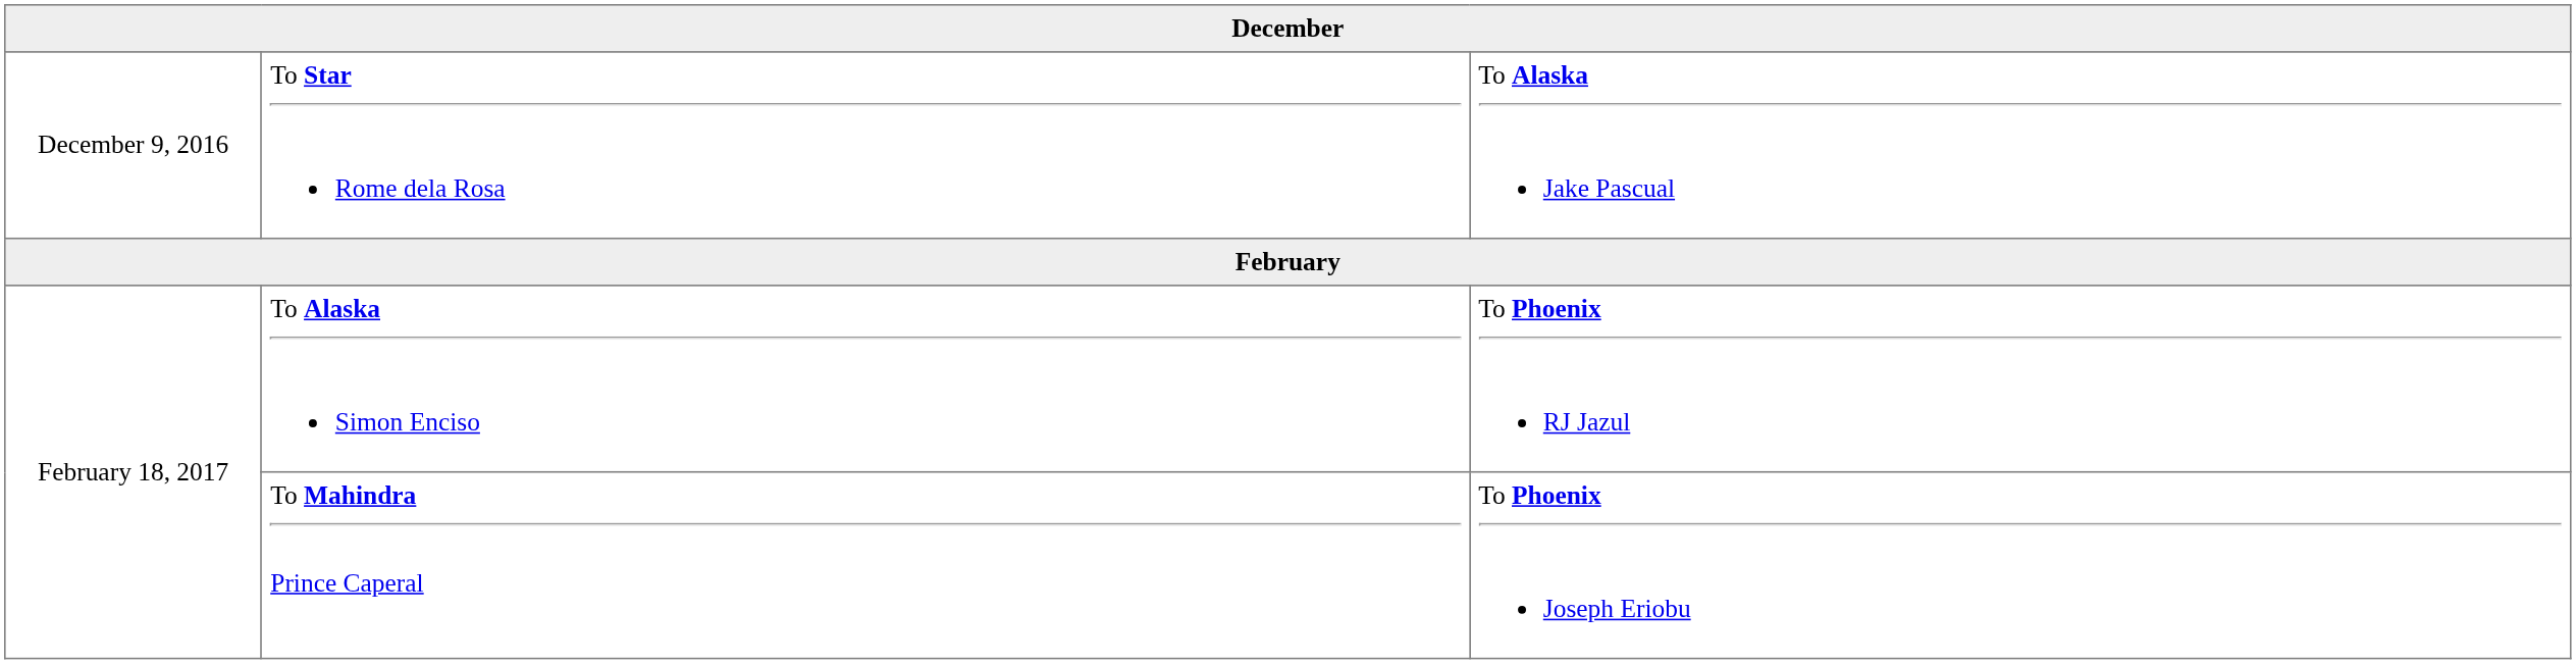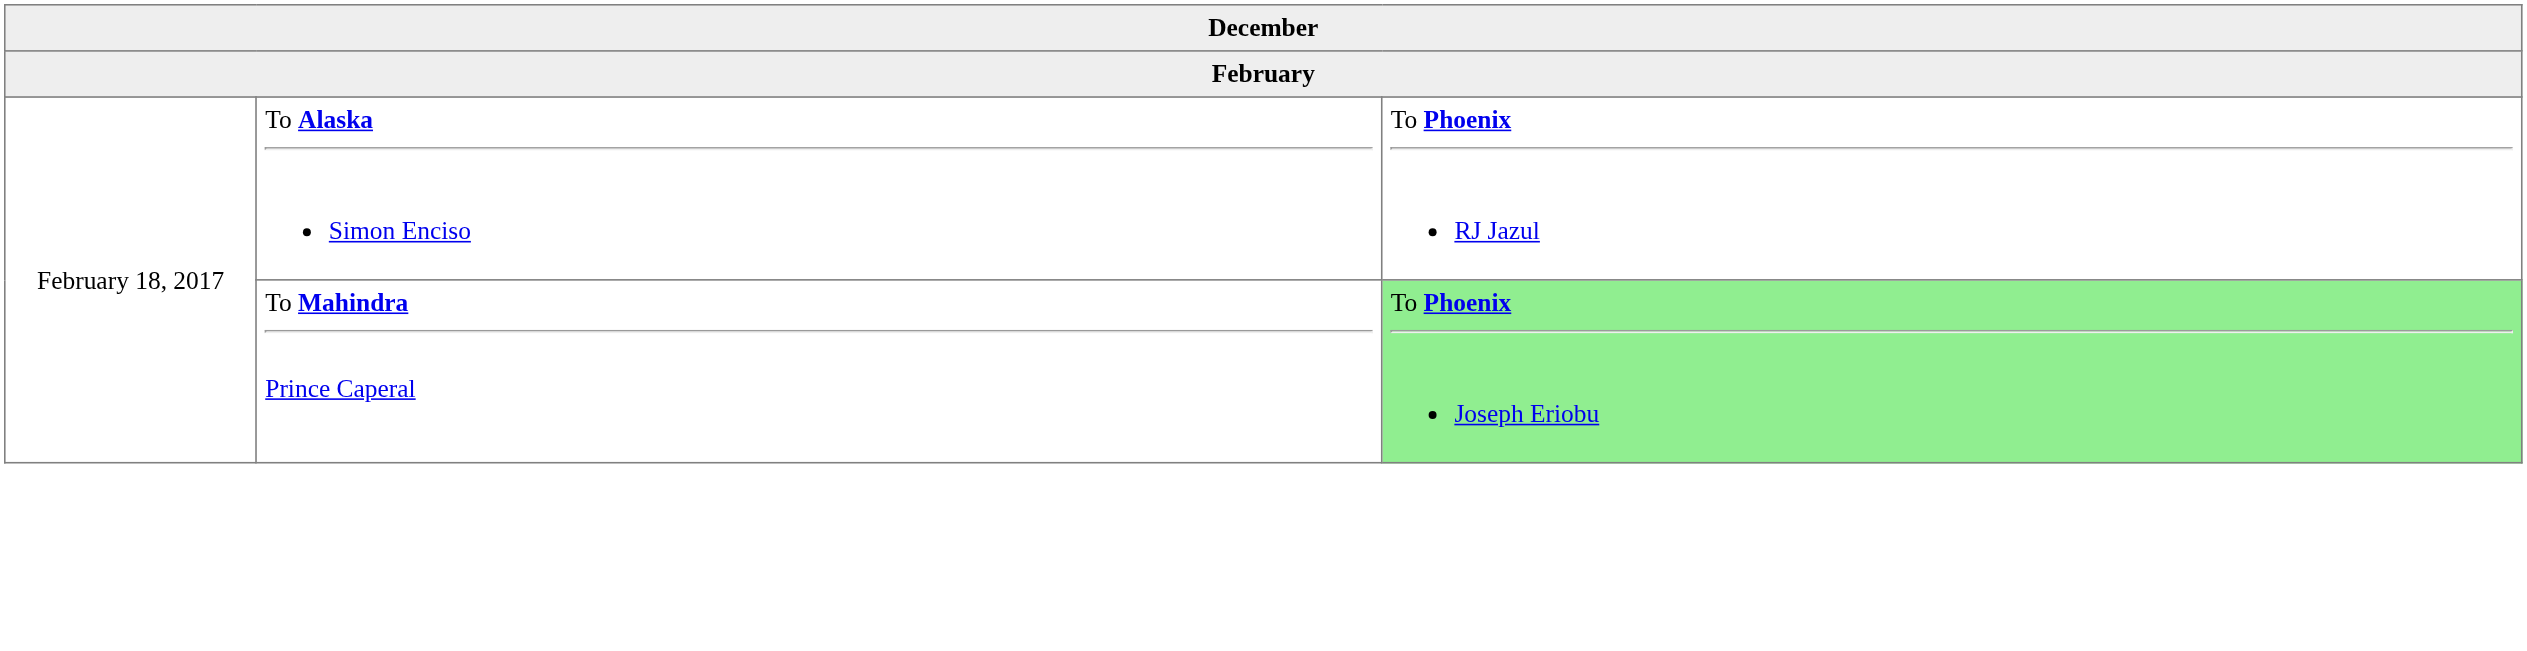 <table border="1" style="border-collapse:collapse; text-align:center; width:100%;"  cellpadding="5">
 <tr style="background:#eee;">
 <th colspan=3>December</th>
-</tr>
-<tr>
-<td style="width:10%;">December 9, 2016</td>
-<td align=left valign=top>To <strong><a href='#'>Star</a></strong><hr><br><ul><li><a href='#'>Rome dela Rosa</a></li></ul></td>
-<td align=left valign=top>To <strong><a href='#'>Alaska</a></strong><hr><br><ul><li><a href='#'>Jake Pascual</a></li></ul></td>
 </tr>
 <tr style="background:#eee;">
 <th colspan=3>February</th>
 </tr>
 <tr>
 <td style="width:10%;" rowspan=2>February 18, 2017</td>
 <td align=left valign=top>To <strong><a href='#'>Alaska</a></strong><hr><br><ul><li><a href='#'>Simon Enciso</a></li></ul></td>
 <td align=left valign=top>To <strong><a href='#'>Phoenix</a></strong><hr><br><ul><li><a href='#'>RJ Jazul</a></li></ul></td>
 </tr>
 <tr>
 <td align=left valign=top>To <strong><a href='#'>Mahindra</a></strong><hr><br><a href='#'>Prince Caperal</a></td>
-<td align=left valign=top>To <strong><a href='#'>Phoenix</a></strong><hr><br><ul><li><a href='#'>Joseph Eriobu</a></li></ul></td>
+<td align=left valign=top style="background: lightgreen;">To <strong><a href='#'>Phoenix</a></strong><hr><br><ul><li><a href='#'>Joseph Eriobu</a></li></ul></td>
 </tr>
 </table>
